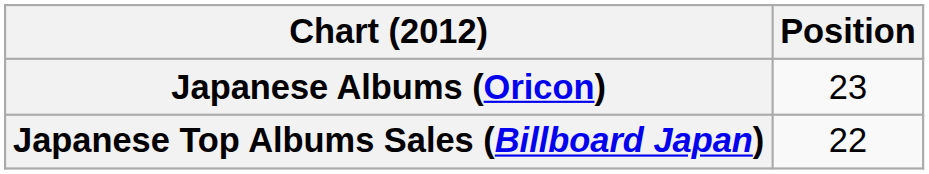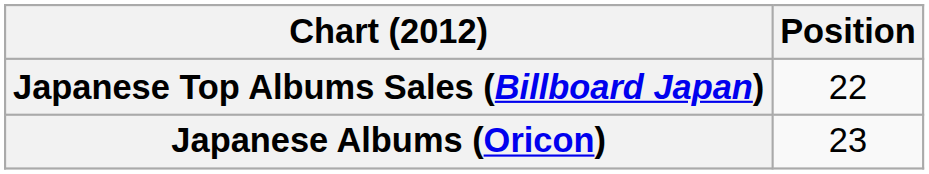 <table class="wikitable sortable plainrowheaders">
 <tr>
 <th scope="col">Chart (2012)</th>
 <th scope="col">Position</th>
 </tr>
 <tr>
+<th scope="row">Japanese Top Albums Sales (<em><a href='#'>Billboard Japan</a></em>)</th>
+<td align="center">22</td>
+</tr>
+<tr>
 <th scope="row">Japanese Albums (<a href='#'>Oricon</a>)</th>
 <td align="center">23</td>
 </tr>
-<tr>
-<th scope="row">Japanese Top Albums Sales (<em><a href='#'>Billboard Japan</a></em>)</th>
-<td align="center">22</td>
-</tr>
 </table>
